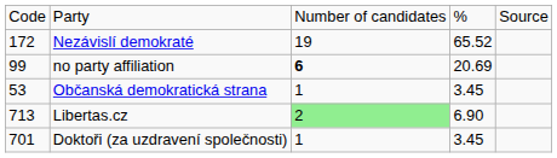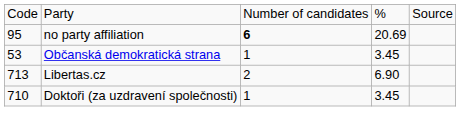 <table class="wikitable">
 <tr>
 <td>Code</td>
 <td>Party</td>
 <td>Number of candidates</td>
 <td>%</td>
 <td>Source</td>
 </tr>
 <tr>
-<td>172</td>
-<td><a href='#'>Nezávislí demokraté</a></td>
-<td>19</td>
-<td>65.52</td>
-<td></td>
-</tr>
-<tr>
-<td>99</td>
+<td>95</td>
 <td>no party affiliation</td>
 <td><strong>6</strong></td>
 <td>20.69</td>
 <td></td>
 </tr>
 <tr>
 <td>53</td>
 <td><a href='#'>Občanská demokratická strana</a></td>
 <td>1</td>
 <td>3.45</td>
 <td></td>
 </tr>
 <tr>
 <td>713</td>
 <td>Libertas.cz</td>
-<td style="background: lightgreen;">2</td>
+<td>2</td>
 <td>6.90</td>
 <td></td>
 </tr>
 <tr>
-<td>701</td>
+<td>710</td>
 <td>Doktoři (za uzdravení společnosti)</td>
 <td>1</td>
 <td>3.45</td>
 <td></td>
 </tr>
 </table>
